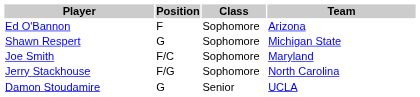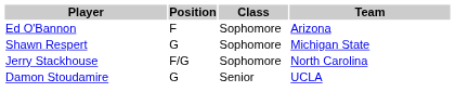 <table style="width:600px" "border:'1' 'solid' 'gray'">
 <tr>
 <th bgcolor="#CCCCCC" style="width:40%">Player</th>
 <th bgcolor="#CCCCCC" style="width:4%">Position</th>
 <th bgcolor="#CCCCCC" style="width:16%">Class</th>
 <th bgcolor="#CCCCCC" style="width:40%">Team</th>
 </tr>
 <tr>
 <td><a href='#'>Ed O'Bannon</a></td>
 <td>F</td>
 <td>Sophomore</td>
 <td><a href='#'>Arizona</a></td>
 </tr>
 <tr>
 <td><a href='#'>Shawn Respert</a></td>
 <td>G</td>
 <td>Sophomore</td>
 <td><a href='#'>Michigan State</a></td>
 </tr>
 <tr>
-<td><a href='#'>Joe Smith</a></td>
-<td>F/C</td>
-<td>Sophomore</td>
-<td><a href='#'>Maryland</a></td>
-</tr>
-<tr>
 <td><a href='#'>Jerry Stackhouse</a></td>
 <td>F/G</td>
 <td>Sophomore</td>
 <td><a href='#'>North Carolina</a></td>
 </tr>
 <tr>
 <td><a href='#'>Damon Stoudamire</a></td>
 <td>G</td>
 <td>Senior</td>
 <td><a href='#'>UCLA</a></td>
 </tr>
 </table>
